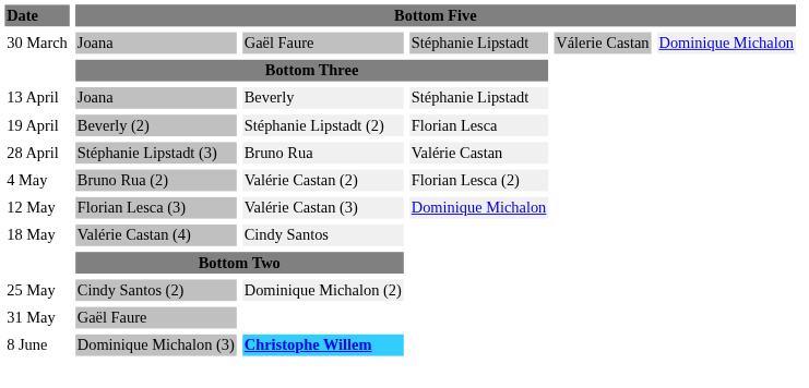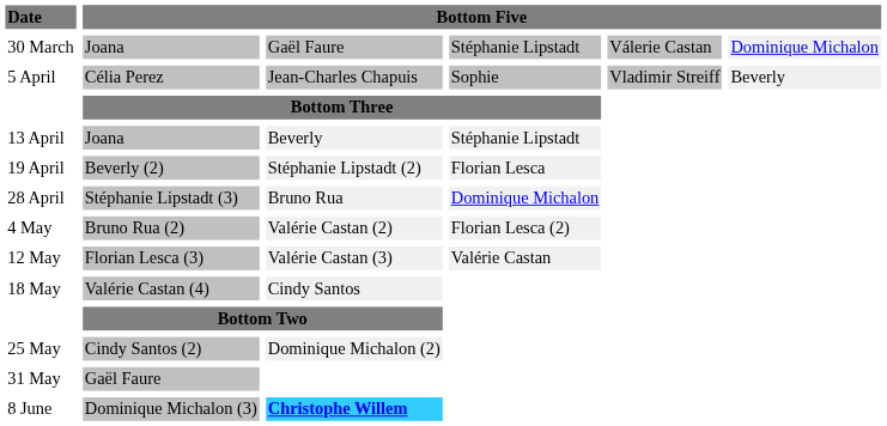 <table cellpadding=2 cellspacing=6>
 <tr bgcolor=#808080>
 <td><strong>Date</strong></td>
 <td bgcolor=#808080 colspan="5" align="center"><strong>Bottom Five</strong></td>
 </tr>
 <tr>
 <td>30 March</td>
 <td bgcolor="#C0C0C0">Joana</td>
 <td bgcolor="#C0C0C0">Gaël Faure</td>
 <td bgcolor="#C0C0C0">Stéphanie Lipstadt</td>
 <td bgcolor="#C0C0C0">Válerie Castan</td>
 <td bgcolor="#F0F0F0"><a href='#'>Dominique Michalon</a></td>
+</tr>
+<tr>
+<td>5 April</td>
+<td bgcolor="#C0C0C0">Célia Perez</td>
+<td bgcolor="#C0C0C0">Jean-Charles Chapuis</td>
+<td bgcolor="#C0C0C0">Sophie</td>
+<td bgcolor="#C0C0C0">Vladimir Streiff</td>
+<td bgcolor="#F0F0F0">Beverly</td>
 </tr>
 <tr>
 <td></td>
 <td bgcolor=#808080 colspan="3" align="center"><strong>Bottom Three</strong></td>
 </tr>
 <tr>
 <td>13 April</td>
 <td bgcolor="#C0C0C0">Joana</td>
 <td bgcolor="#F0F0F0">Beverly</td>
 <td bgcolor="#F0F0F0">Stéphanie Lipstadt</td>
 </tr>
 <tr>
 <td>19 April</td>
 <td bgcolor="#C0C0C0">Beverly (2)</td>
 <td bgcolor="#F0F0F0">Stéphanie Lipstadt (2)</td>
 <td bgcolor="#F0F0F0">Florian Lesca</td>
 </tr>
 <tr>
 <td>28 April</td>
 <td bgcolor="#C0C0C0">Stéphanie Lipstadt (3)</td>
 <td bgcolor="#F0F0F0">Bruno Rua</td>
-<td bgcolor="#F0F0F0">Valérie Castan</td>
+<td bgcolor="#F0F0F0"><a href='#'>Dominique Michalon</a></td>
 </tr>
 <tr>
 <td>4 May</td>
 <td bgcolor="#C0C0C0">Bruno Rua (2)</td>
 <td bgcolor="#F0F0F0">Valérie Castan (2)</td>
 <td bgcolor="#F0F0F0">Florian Lesca (2)</td>
 </tr>
 <tr>
 <td>12 May</td>
 <td bgcolor="C0C0C0">Florian Lesca (3)</td>
 <td bgcolor="F0F0F0">Valérie Castan (3)</td>
-<td bgcolor="#F0F0F0"><a href='#'>Dominique Michalon</a></td>
+<td bgcolor="#F0F0F0">Valérie Castan</td>
 </tr>
 <tr>
 <td>18 May</td>
 <td bgcolor="C0C0C0">Valérie Castan (4)</td>
 <td bgcolor="F0F0F0">Cindy Santos</td>
 <td></td>
 </tr>
 <tr>
 <td></td>
 <td bgcolor=#808080 colspan="2" align="center"><strong>Bottom Two</strong></td>
 </tr>
 <tr>
 <td>25 May</td>
 <td bgcolor="C0C0C0">Cindy Santos (2)</td>
 <td bgcolor="F0F0F0">Dominique Michalon (2)</td>
 </tr>
 <tr>
 <td>31 May</td>
 <td bgcolor="C0C0C0">Gaël Faure</td>
 <td></td>
 </tr>
 <tr>
 <td>8 June</td>
 <td bgcolor="C0C0C0">Dominique Michalon (3)</td>
 <td bgcolor="#33CCFF"><strong><a href='#'>Christophe Willem</a></strong></td>
 </tr>
 </table>
